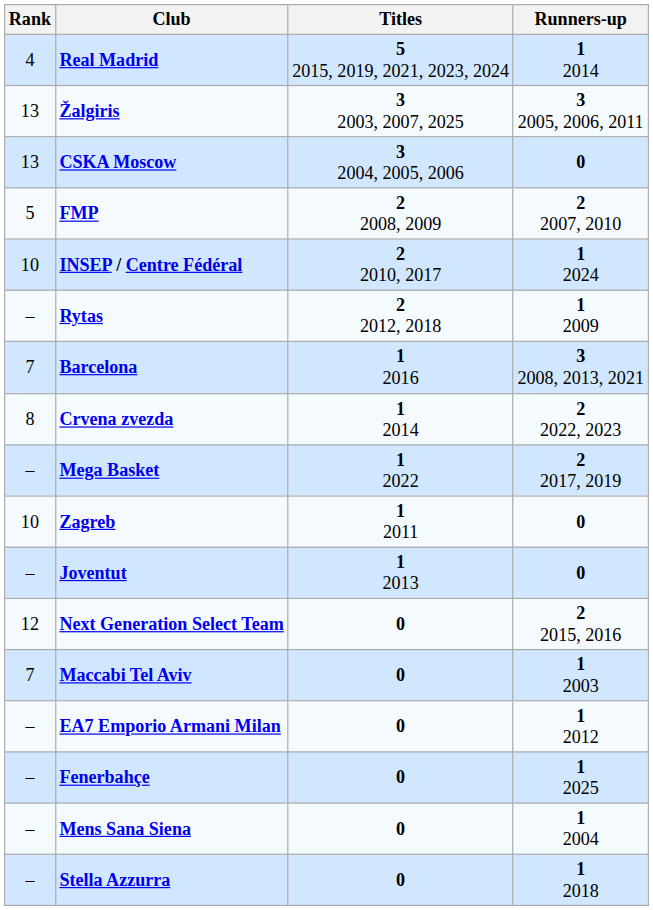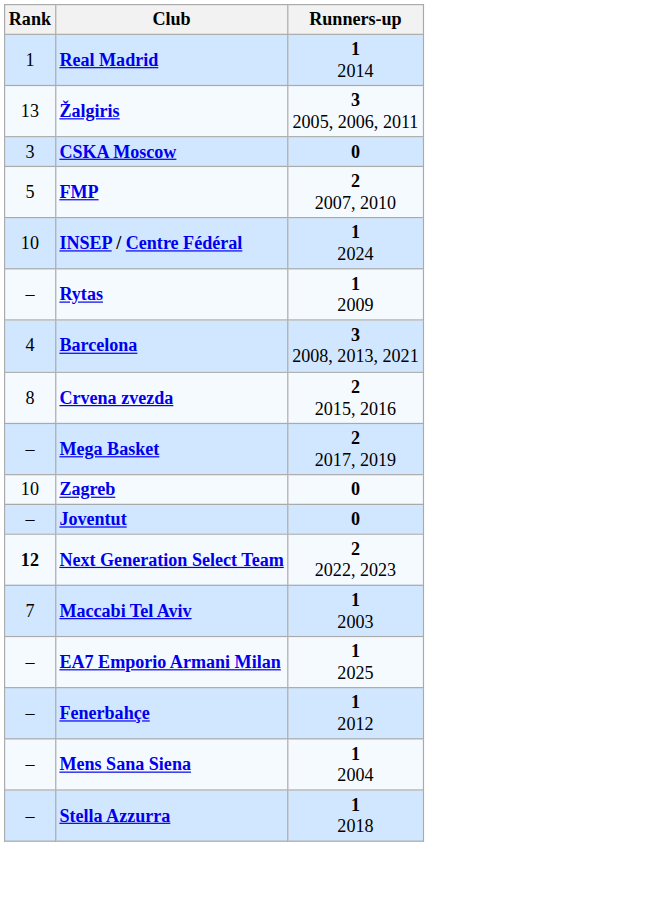 <table class=wikitable bgcolor="silver" style="font-size: 95%; border: gray solid 1px; border-collapse: collapse;">
 <tr>
 <th>Rank</th>
 <th>Club</th>
-<th>Titles</th>
 <th>Runners-up</th>
 </tr>
 <tr bgcolor=#D0E7FF>
-<td align=center>4</td>
+<td align=center>1</td>
 <td> <strong><a href='#'>Real Madrid</a></strong></td>
-<td align=center><strong>5</strong><br> 2015, 2019, 2021, 2023, 2024</td>
 <td align=center><strong>1</strong><br> 2014</td>
 </tr>
 <tr bgcolor="#F5FAFF">
 <td align=center>13</td>
 <td> <strong><a href='#'>Žalgiris</a></strong></td>
-<td align="center"><strong>3</strong><br> 2003, 2007, 2025</td>
 <td align="center"><strong>3</strong><br> 2005, 2006, 2011</td>
 </tr>
 <tr bgcolor=#D0E7FF>
-<td align=center>13</td>
+<td align=center>3</td>
 <td> <strong><a href='#'>CSKA Moscow</a></strong></td>
-<td align=center><strong>3</strong><br> 2004, 2005, 2006</td>
 <td align=center><strong>0</strong><br></td>
 </tr>
 <tr bgcolor=#F5FAFF>
 <td align=center>5</td>
 <td> <strong><a href='#'>FMP</a></strong></td>
-<td align=center><strong>2</strong><br> 2008, 2009</td>
 <td align=center><strong>2</strong><br> 2007, 2010</td>
 </tr>
 <tr bgcolor=#D0E7FF>
 <td align=center>10</td>
 <td> <strong><a href='#'>INSEP</a> / <a href='#'>Centre Fédéral</a></strong></td>
-<td align=center><strong>2</strong><br> 2010, 2017</td>
 <td align=center><strong>1</strong><br> 2024</td>
 </tr>
 <tr bgcolor=#F5FAFF>
 <td align=center>–</td>
 <td> <strong><a href='#'>Rytas</a></strong></td>
-<td align=center><strong>2</strong><br> 2012, 2018</td>
 <td align=center><strong>1</strong><br> 2009</td>
 </tr>
 <tr bgcolor=#D0E7FF>
-<td align=center>7</td>
+<td align=center>4</td>
 <td> <strong><a href='#'>Barcelona</a></strong></td>
-<td align=center><strong>1</strong><br> 2016</td>
 <td align=center><strong>3</strong><br> 2008, 2013, 2021</td>
 </tr>
 <tr bgcolor=#F5FAFF>
 <td align=center>8</td>
 <td> <strong><a href='#'>Crvena zvezda</a></strong></td>
-<td align=center><strong>1</strong><br> 2014</td>
-<td align=center><strong>2</strong><br> 2022, 2023</td>
+<td align=center><strong>2</strong><br> 2015, 2016</td>
 </tr>
 <tr bgcolor=#D0E7FF>
 <td align=center>–</td>
 <td> <strong><a href='#'>Mega Basket</a></strong></td>
-<td align=center><strong>1</strong><br> 2022</td>
 <td align=center><strong>2</strong><br> 2017, 2019</td>
 </tr>
 <tr bgcolor=#F5FAFF>
 <td align=center>10</td>
 <td> <strong><a href='#'>Zagreb</a></strong></td>
-<td align=center><strong>1</strong><br> 2011</td>
 <td align=center><strong>0</strong><br></td>
 </tr>
 <tr bgcolor=#D0E7FF>
 <td align=center>–</td>
 <td> <strong><a href='#'>Joventut</a></strong></td>
-<td align=center><strong>1</strong><br> 2013</td>
 <td align=center><strong>0</strong><br></td>
 </tr>
 <tr bgcolor=#F5FAFF>
-<td align=center>12</td>
+<td align=center><strong>12</strong></td>
 <td> <strong><a href='#'>Next Generation Select Team</a></strong></td>
-<td align=center><strong>0</strong><br></td>
-<td align=center><strong>2</strong><br> 2015, 2016</td>
+<td align=center><strong>2</strong><br> 2022, 2023</td>
 </tr>
 <tr bgcolor=#D0E7FF>
 <td align=center>7</td>
 <td> <strong><a href='#'>Maccabi Tel Aviv</a></strong></td>
-<td align=center><strong>0</strong><br></td>
 <td align=center><strong>1</strong><br> 2003</td>
 </tr>
 <tr bgcolor=#F5FAFF>
 <td align=center>–</td>
 <td> <strong><a href='#'>EA7 Emporio Armani Milan</a></strong></td>
-<td align=center><strong>0</strong><br></td>
-<td align=center><strong>1</strong><br> 2012</td>
+<td align=center><strong>1</strong><br> 2025</td>
 </tr>
 <tr bgcolor=#D0E7FF>
 <td align=center>–</td>
 <td> <strong><a href='#'>Fenerbahçe</a></strong></td>
-<td align=center><strong>0</strong><br></td>
-<td align=center><strong>1</strong><br> 2025</td>
+<td align=center><strong>1</strong><br> 2012</td>
 </tr>
 <tr bgcolor=#F5FAFF>
 <td align=center>–</td>
 <td> <strong><a href='#'>Mens Sana Siena</a></strong></td>
-<td align=center><strong>0</strong><br></td>
 <td align=center><strong>1</strong><br> 2004</td>
 </tr>
 <tr bgcolor=#D0E7FF>
 <td align=center>–</td>
 <td> <strong><a href='#'>Stella Azzurra</a></strong></td>
-<td align=center><strong>0</strong><br></td>
 <td align=center><strong>1</strong><br> 2018</td>
 </tr>
 </table>
